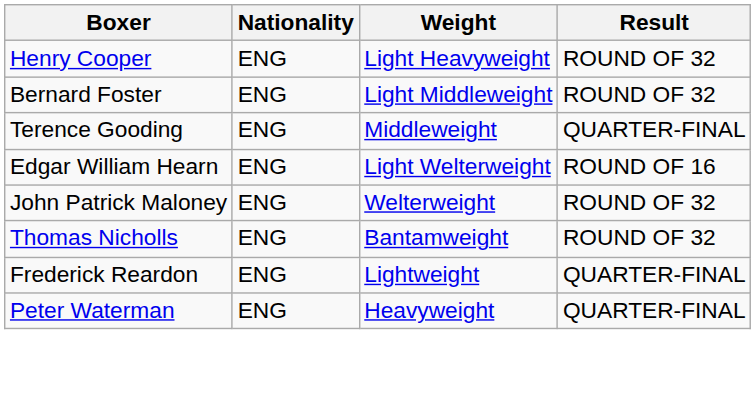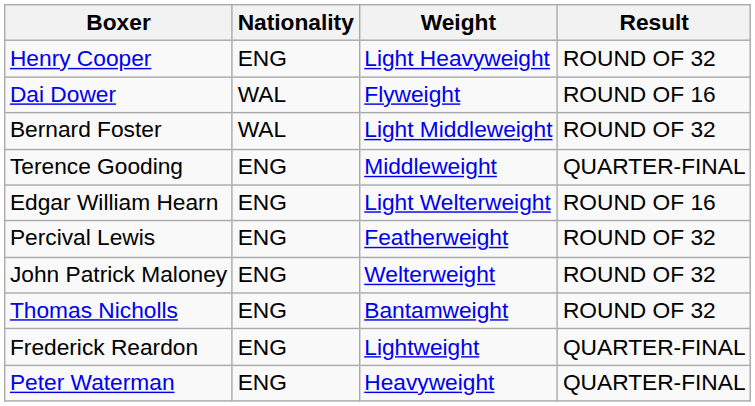 <table class="wikitable">
 <tr>
 <th>Boxer</th>
 <th>Nationality</th>
 <th>Weight</th>
 <th>Result</th>
 </tr>
 <tr>
 <td><a href='#'>Henry Cooper</a></td>
 <td> ENG</td>
 <td><a href='#'>Light Heavyweight</a></td>
 <td>ROUND OF 32</td>
 </tr>
 <tr>
+<td><a href='#'>Dai Dower</a></td>
+<td> WAL</td>
+<td><a href='#'>Flyweight</a></td>
+<td>ROUND OF 16</td>
+</tr>
+<tr>
 <td>Bernard Foster</td>
-<td> ENG</td>
+<td> WAL</td>
 <td><a href='#'>Light Middleweight</a></td>
 <td>ROUND OF 32</td>
 </tr>
 <tr>
 <td>Terence Gooding</td>
 <td> ENG</td>
 <td><a href='#'>Middleweight</a></td>
 <td>QUARTER-FINAL</td>
 </tr>
 <tr>
 <td>Edgar William Hearn</td>
 <td> ENG</td>
 <td><a href='#'>Light Welterweight</a></td>
 <td>ROUND OF 16</td>
+</tr>
+<tr>
+<td>Percival Lewis</td>
+<td> ENG</td>
+<td><a href='#'>Featherweight</a></td>
+<td>ROUND OF 32</td>
 </tr>
 <tr>
 <td>John Patrick Maloney</td>
 <td> ENG</td>
 <td><a href='#'>Welterweight</a></td>
 <td>ROUND OF 32</td>
 </tr>
 <tr>
 <td><a href='#'>Thomas Nicholls</a></td>
 <td> ENG</td>
 <td><a href='#'>Bantamweight</a></td>
 <td>ROUND OF 32</td>
 </tr>
 <tr>
 <td>Frederick Reardon</td>
 <td> ENG</td>
 <td><a href='#'>Lightweight</a></td>
 <td>QUARTER-FINAL</td>
 </tr>
 <tr>
 <td><a href='#'>Peter Waterman</a></td>
 <td> ENG</td>
 <td><a href='#'>Heavyweight</a></td>
 <td>QUARTER-FINAL</td>
 </tr>
 </table>
